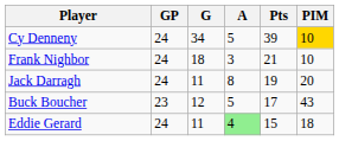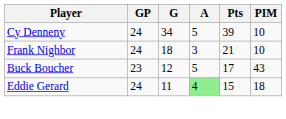 <table class="wikitable">
 <tr>
 <th bgcolor="#DDDDFF" width="40%">Player</th>
 <th bgcolor="#DDDDFF" width="10%">GP</th>
 <th bgcolor="#DDDDFF" width="10%">G</th>
 <th bgcolor="#DDDDFF" width="10%">A</th>
 <th bgcolor="#DDDDFF" width="10%">Pts</th>
 <th bgcolor="#DDDDFF" width="10%">PIM</th>
 </tr>
 <tr>
 <td><a href='#'>Cy Denneny</a></td>
 <td>24</td>
 <td>34</td>
 <td>5</td>
 <td>39</td>
-<td style="background: gold;">10</td>
+<td>10</td>
 </tr>
 <tr>
 <td><a href='#'>Frank Nighbor</a></td>
 <td>24</td>
 <td>18</td>
 <td>3</td>
 <td>21</td>
 <td>10</td>
-</tr>
-<tr>
-<td><a href='#'>Jack Darragh</a></td>
-<td>24</td>
-<td>11</td>
-<td>8</td>
-<td>19</td>
-<td>20</td>
 </tr>
 <tr>
 <td><a href='#'>Buck Boucher</a></td>
 <td>23</td>
 <td>12</td>
 <td>5</td>
 <td>17</td>
 <td>43</td>
 </tr>
 <tr>
 <td><a href='#'>Eddie Gerard</a></td>
 <td>24</td>
 <td>11</td>
 <td style="background: lightgreen;">4</td>
 <td>15</td>
 <td>18</td>
 </tr>
 </table>
